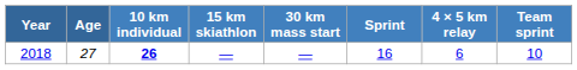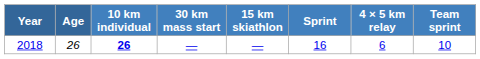 <table class="wikitable" style="font-size:95%; text-align:center; border:grey solid 1px; border-collapse:collapse; background:#ffffff;">
 <tr>
 <th style="background-color:#369; color:white; width:60px;"> Year </th>
 <th style="background-color:#369; color:white; width:40px;"> Age </th>
 <th style="background-color:#4180be; color:white; width:75px;"> 10 km <br> individual </th>
+<th style="background-color:#4180be; color:white; width:75px;"> 30 km <br> mass start </th>
 <th style="background-color:#4180be; color:white; width:75px;"> 15 km <br> skiathlon </th>
-<th style="background-color:#4180be; color:white; width:75px;"> 30 km <br> mass start </th>
 <th style="background-color:#4180be; color:white; width:75px;"> Sprint </th>
 <th style="background-color:#4180be; color:white; width:75px;"> 4 × 5 km <br> relay </th>
 <th style="background-color:#4180be; color:white; width:75px;"> Team <br> sprint </th>
 </tr>
 <tr>
 <td><a href='#'>2018</a></td>
-<td><em>27</em></td>
+<td><em>26</em></td>
 <td><strong><a href='#'>26</a></strong></td>
 <td><a href='#'>—</a></td>
 <td><a href='#'>—</a></td>
 <td><a href='#'>16</a></td>
 <td><a href='#'>6</a></td>
 <td><a href='#'>10</a></td>
 </tr>
 </table>
